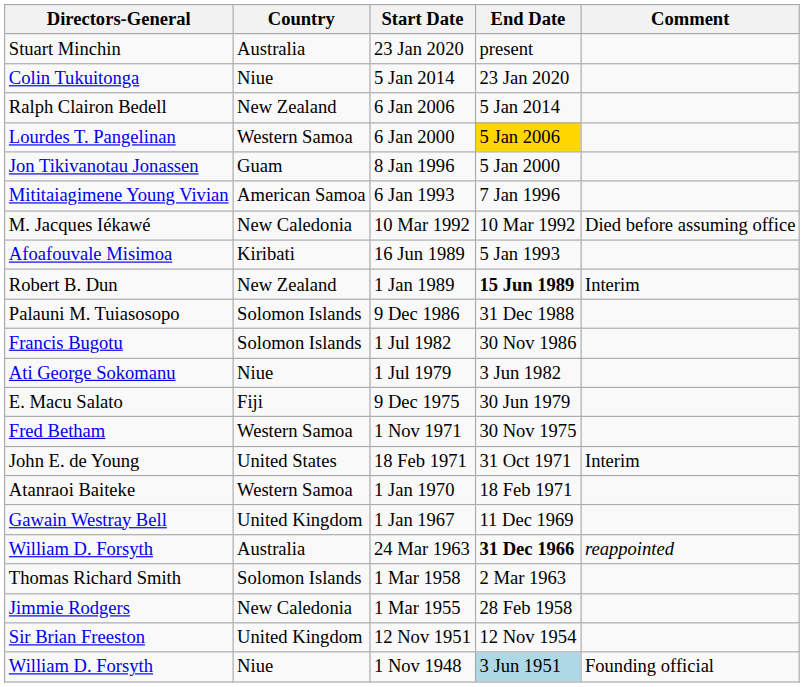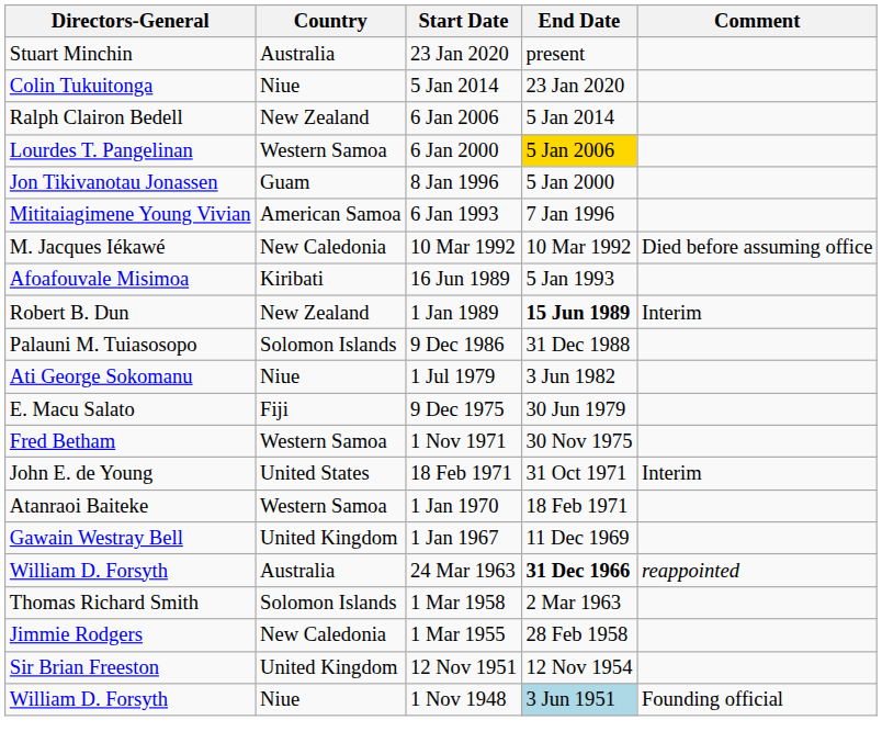 <table class="wikitable sortable">
 <tr>
 <th>Directors-General</th>
 <th>Country</th>
 <th>Start Date</th>
 <th>End Date</th>
 <th>Comment</th>
 </tr>
 <tr>
 <td>Stuart Minchin</td>
 <td>Australia</td>
 <td>23 Jan 2020</td>
 <td>present</td>
 <td></td>
 </tr>
 <tr>
 <td><a href='#'>Colin Tukuitonga</a></td>
 <td>Niue</td>
 <td>5 Jan 2014</td>
 <td>23 Jan 2020</td>
 <td></td>
 </tr>
 <tr>
 <td>Ralph Clairon Bedell</td>
 <td>New Zealand</td>
 <td>6 Jan 2006</td>
 <td>5 Jan 2014</td>
 <td></td>
 </tr>
 <tr>
 <td><a href='#'>Lourdes T. Pangelinan</a></td>
 <td>Western Samoa</td>
 <td>6 Jan 2000</td>
 <td style="background: gold;">5 Jan 2006</td>
 <td></td>
 </tr>
 <tr>
 <td><a href='#'>Jon Tikivanotau Jonassen</a></td>
 <td>Guam</td>
 <td>8 Jan 1996</td>
 <td>5 Jan 2000</td>
 <td></td>
 </tr>
 <tr>
 <td><a href='#'>Mititaiagimene Young Vivian</a></td>
 <td>American Samoa</td>
 <td>6 Jan 1993</td>
 <td>7 Jan 1996</td>
 <td></td>
 </tr>
 <tr>
 <td>M. Jacques Iékawé</td>
 <td>New Caledonia</td>
 <td>10 Mar 1992</td>
 <td>10 Mar 1992</td>
 <td>Died before assuming office</td>
 </tr>
 <tr>
 <td><a href='#'>Afoafouvale Misimoa</a></td>
 <td>Kiribati</td>
 <td>16 Jun 1989</td>
 <td>5 Jan 1993</td>
 <td></td>
 </tr>
 <tr>
 <td>Robert B. Dun</td>
 <td>New Zealand</td>
 <td>1 Jan 1989</td>
 <td><strong>15 Jun 1989</strong></td>
 <td>Interim</td>
 </tr>
 <tr>
 <td>Palauni M. Tuiasosopo</td>
 <td>Solomon Islands</td>
 <td>9 Dec 1986</td>
 <td>31 Dec 1988</td>
-<td></td>
-</tr>
-<tr>
-<td><a href='#'>Francis Bugotu</a></td>
-<td>Solomon Islands</td>
-<td>1 Jul 1982</td>
-<td>30 Nov 1986</td>
 <td></td>
 </tr>
 <tr>
 <td><a href='#'>Ati George Sokomanu</a></td>
 <td>Niue</td>
 <td>1 Jul 1979</td>
 <td>3 Jun 1982</td>
 <td></td>
 </tr>
 <tr>
 <td>E. Macu Salato</td>
 <td>Fiji</td>
 <td>9 Dec 1975</td>
 <td>30 Jun 1979</td>
 <td></td>
 </tr>
 <tr>
 <td><a href='#'>Fred Betham</a></td>
 <td>Western Samoa</td>
 <td>1 Nov 1971</td>
 <td>30 Nov 1975</td>
 <td></td>
 </tr>
 <tr>
 <td>John E. de Young</td>
 <td>United States</td>
 <td>18 Feb 1971</td>
 <td>31 Oct 1971</td>
 <td>Interim</td>
 </tr>
 <tr>
 <td>Atanraoi Baiteke</td>
 <td>Western Samoa</td>
 <td>1 Jan 1970</td>
 <td>18 Feb 1971</td>
 <td></td>
 </tr>
 <tr>
 <td><a href='#'>Gawain Westray Bell</a></td>
 <td>United Kingdom</td>
 <td>1 Jan 1967</td>
 <td>11 Dec 1969</td>
 <td></td>
 </tr>
 <tr>
 <td><a href='#'>William D. Forsyth</a></td>
 <td>Australia</td>
 <td>24 Mar 1963</td>
 <td><strong>31 Dec 1966</strong></td>
 <td><em>reappointed</em></td>
 </tr>
 <tr>
 <td>Thomas Richard Smith</td>
 <td>Solomon Islands</td>
 <td>1 Mar 1958</td>
 <td>2 Mar 1963</td>
 <td></td>
 </tr>
 <tr>
 <td><a href='#'>Jimmie Rodgers</a></td>
 <td>New Caledonia</td>
 <td>1 Mar 1955</td>
 <td>28 Feb 1958</td>
 <td></td>
 </tr>
 <tr>
 <td><a href='#'>Sir Brian Freeston</a></td>
 <td>United Kingdom</td>
 <td>12 Nov 1951</td>
 <td>12 Nov 1954</td>
 <td></td>
 </tr>
 <tr>
 <td><a href='#'>William D. Forsyth</a></td>
 <td>Niue</td>
 <td>1 Nov 1948</td>
 <td style="background: lightblue;">3 Jun 1951</td>
 <td>Founding official</td>
 </tr>
 </table>
